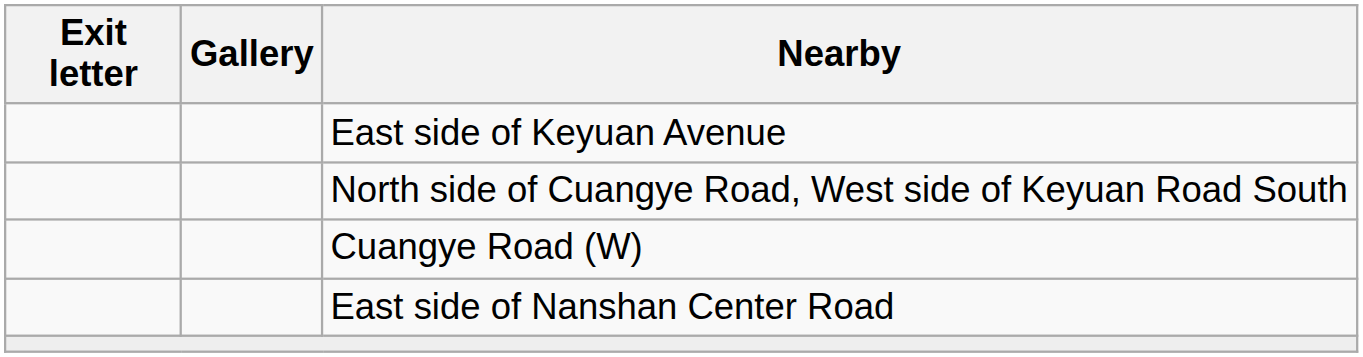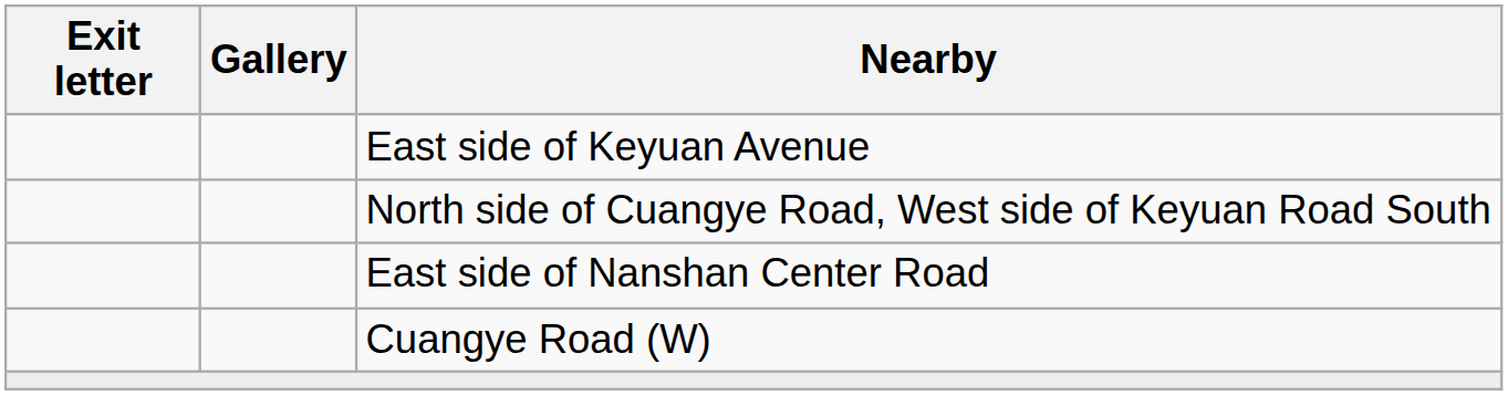 <table class="wikitable">
 <tr>
 <th style="width:70px">Exit letter</th>
 <th>Gallery</th>
 <th>Nearby</th>
 </tr>
 <tr>
 <td align="center"></td>
 <td></td>
 <td>East side of Keyuan Avenue</td>
 </tr>
 <tr>
 <td align="center"></td>
 <td></td>
 <td>North side of Cuangye Road, West side of Keyuan Road South</td>
 </tr>
 <tr>
 <td align="center"></td>
 <td></td>
-<td>Cuangye Road (W)</td>
+<td>East side of Nanshan Center Road</td>
 </tr>
 <tr>
 <td align="center"></td>
 <td></td>
-<td>East side of Nanshan Center Road</td>
+<td>Cuangye Road (W)</td>
 </tr>
 <tr>
 <td colspan="3" bgcolor="#EEEEEE"></td>
 </tr>
 </table>
